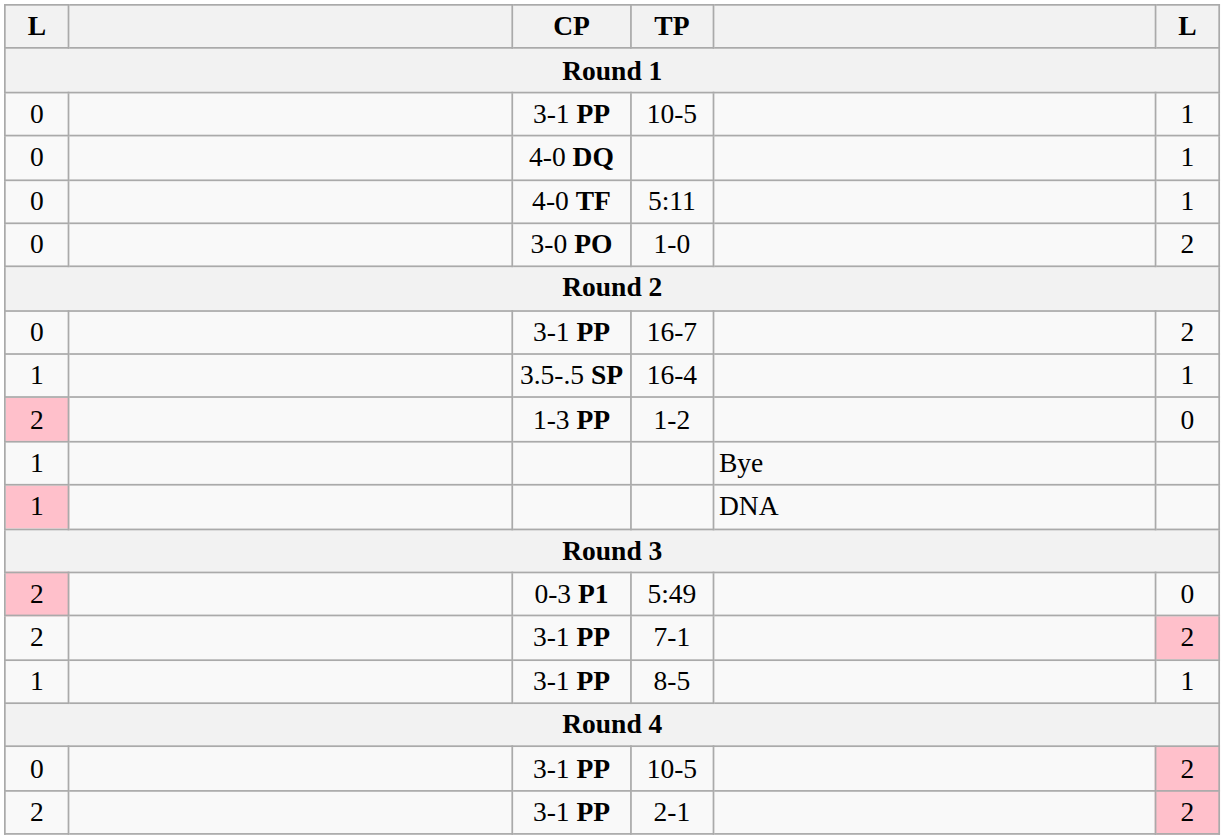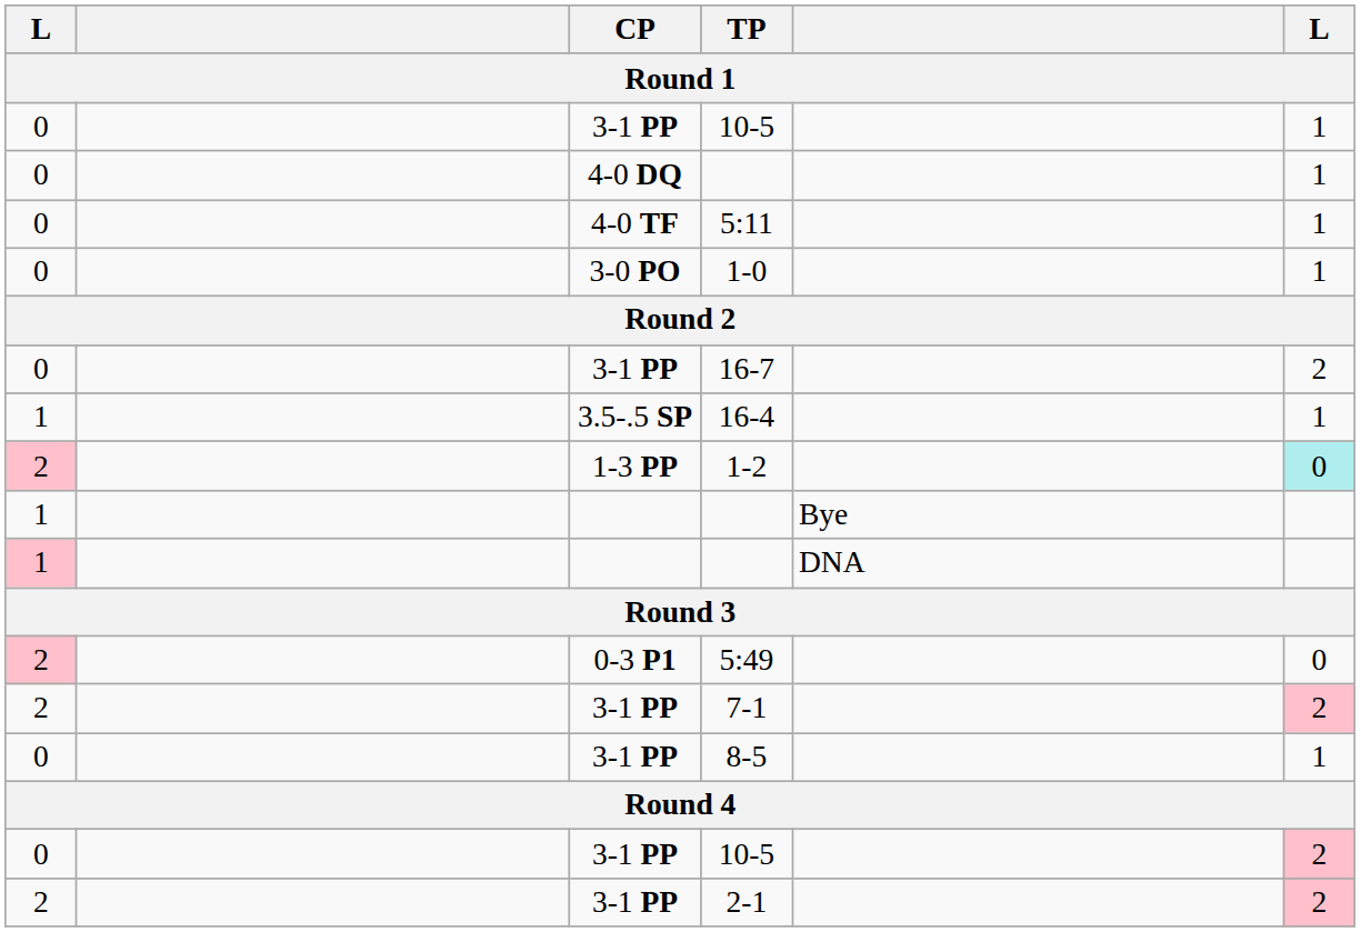 <table class="wikitable" style="text-align: center;" |>
 <tr>
 <th width="30">L</th>
 <th width="250"></th>
 <th width="62">CP</th>
 <th width="40">TP</th>
 <th width="250"></th>
 <th width="30">L</th>
 </tr>
 <tr>
 <th colspan="7">Round 1</th>
 </tr>
 <tr>
 <td>0</td>
 <td style="text-align:left;"><strong></strong></td>
 <td>3-1 <strong>PP</strong></td>
 <td>10-5</td>
 <td style="text-align:left;"></td>
 <td>1</td>
 </tr>
 <tr>
 <td>0</td>
 <td style="text-align:left;"><strong></strong></td>
 <td>4-0 <strong>DQ</strong></td>
 <td></td>
 <td style="text-align:left;"></td>
 <td>1</td>
 </tr>
 <tr>
 <td>0</td>
 <td style="text-align:left;"><strong></strong></td>
 <td>4-0 <strong>TF</strong></td>
 <td>5:11</td>
 <td style="text-align:left;"></td>
 <td>1</td>
 </tr>
 <tr>
 <td>0</td>
 <td style="text-align:left;"><strong></strong></td>
 <td>3-0 <strong>PO</strong></td>
 <td>1-0</td>
 <td style="text-align:left;"></td>
-<td>2</td>
+<td>1</td>
 </tr>
 <tr>
 <th colspan="7">Round 2</th>
 </tr>
 <tr>
 <td>0</td>
 <td style="text-align:left;"><strong></strong></td>
 <td>3-1 <strong>PP</strong></td>
 <td>16-7</td>
 <td style="text-align:left;"></td>
 <td>2</td>
 </tr>
 <tr>
 <td>1</td>
 <td style="text-align:left;"><strong></strong></td>
 <td>3.5-.5 <strong>SP</strong></td>
 <td>16-4</td>
 <td style="text-align:left;"></td>
 <td>1</td>
 </tr>
 <tr>
 <td bgcolor=pink>2</td>
 <td style="text-align:left;"></td>
 <td>1-3 <strong>PP</strong></td>
 <td>1-2</td>
 <td style="text-align:left;"><strong></strong></td>
-<td>0</td>
+<td style="background: paleturquoise;">0</td>
 </tr>
 <tr>
 <td>1</td>
 <td style="text-align:left;"><strong></strong></td>
 <td></td>
 <td></td>
 <td style="text-align:left;">Bye</td>
 <td></td>
 </tr>
 <tr>
 <td bgcolor=pink>1</td>
 <td style="text-align:left;"></td>
 <td></td>
 <td></td>
 <td style="text-align:left;">DNA</td>
 <td></td>
 </tr>
 <tr>
 <th colspan="7">Round 3</th>
 </tr>
 <tr>
 <td bgcolor=pink>2</td>
 <td style="text-align:left;"></td>
 <td>0-3 <strong>P1</strong></td>
 <td>5:49</td>
 <td style="text-align:left;"><strong></strong></td>
 <td>0</td>
 </tr>
 <tr>
 <td>2</td>
 <td style="text-align:left;"><strong></strong></td>
 <td>3-1 <strong>PP</strong></td>
 <td>7-1</td>
 <td style="text-align:left;"></td>
 <td bgcolor=pink>2</td>
 </tr>
 <tr>
-<td>1</td>
+<td>0</td>
 <td style="text-align:left;"><strong></strong></td>
 <td>3-1 <strong>PP</strong></td>
 <td>8-5</td>
 <td style="text-align:left;"></td>
 <td>1</td>
 </tr>
 <tr>
 <th colspan="7">Round 4</th>
 </tr>
 <tr>
 <td>0</td>
 <td style="text-align:left;"><strong></strong></td>
 <td>3-1 <strong>PP</strong></td>
 <td>10-5</td>
 <td style="text-align:left;"></td>
 <td bgcolor=pink>2</td>
 </tr>
 <tr>
 <td>2</td>
 <td style="text-align:left;"><strong></strong></td>
 <td>3-1 <strong>PP</strong></td>
 <td>2-1</td>
 <td style="text-align:left;"></td>
 <td bgcolor=pink>2</td>
 </tr>
 </table>
